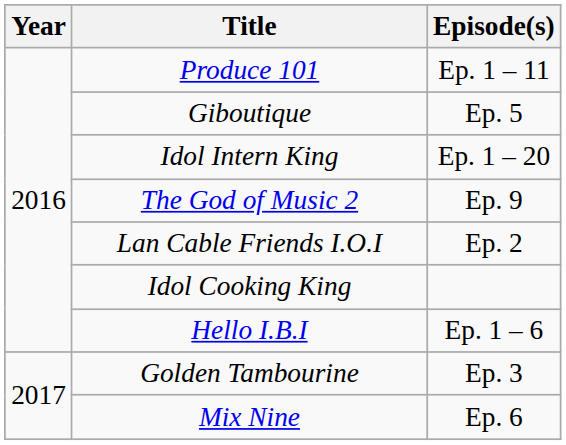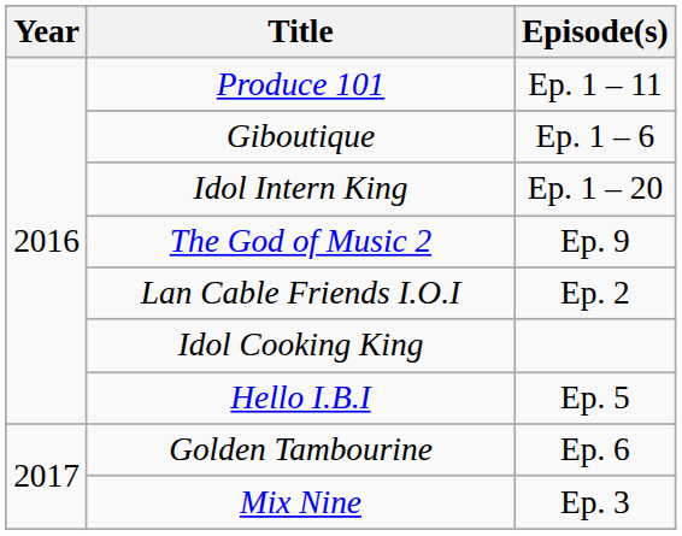 <table class="wikitable">
 <tr style="text-align:center">
 <th scope="col">Year</th>
 <th width="200">Title</th>
 <th>Episode(s)</th>
 </tr>
 <tr>
 <td rowspan="7" style="text-align:center">2016</td>
 <td style="text-align:center"><em><a href='#'>Produce 101</a></em></td>
 <td style="text-align:center">Ep. 1 – 11</td>
 </tr>
 <tr>
 <td style="text-align:center"><em>Giboutique</em></td>
-<td style="text-align:center">Ep. 5</td>
+<td style="text-align:center">Ep. 1 – 6</td>
 </tr>
 <tr>
 <td style="text-align:center"><em>Idol Intern King</em></td>
 <td style="text-align:center">Ep. 1 – 20</td>
 </tr>
 <tr>
 <td style="text-align:center"><em><a href='#'>The God of Music 2</a></em></td>
 <td style="text-align:center">Ep. 9</td>
 </tr>
 <tr>
 <td style="text-align:center"><em>Lan Cable Friends I.O.I</em></td>
 <td style="text-align:center">Ep. 2</td>
 </tr>
 <tr>
 <td style="text-align:center"><em>Idol Cooking King</em></td>
 <td></td>
 </tr>
 <tr>
 <td style="text-align:center"><em><a href='#'>Hello I.B.I</a></em></td>
-<td style="text-align:center">Ep. 1 – 6</td>
+<td style="text-align:center">Ep. 5</td>
 </tr>
 <tr>
 <td rowspan="2" style="text-align:center">2017</td>
 <td style="text-align:center"><em>Golden Tambourine</em></td>
-<td style="text-align:center">Ep. 3</td>
+<td style="text-align:center">Ep. 6</td>
 </tr>
 <tr>
 <td style="text-align:center"><em><a href='#'>Mix Nine</a></em></td>
-<td style="text-align:center">Ep. 6</td>
+<td style="text-align:center">Ep. 3</td>
 </tr>
 </table>
